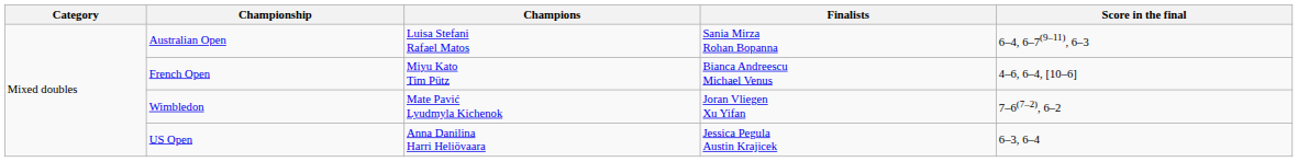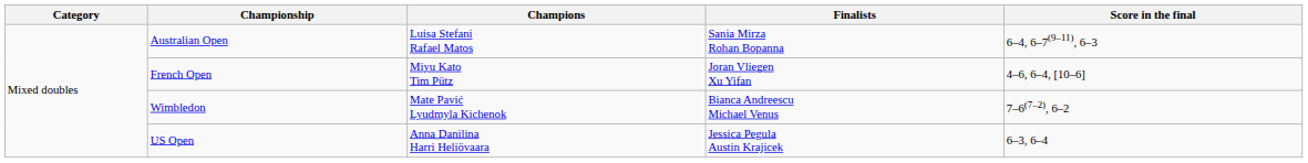 <table class="wikitable" style="font-size:90%;" width="100%">
 <tr>
 <th style="width: 11%;">Category</th>
 <th style="width: 20%;">Championship</th>
 <th style="width: 23%;">Champions</th>
 <th style="width: 23%;">Finalists</th>
 <th style="width: 23%;">Score in the final</th>
 </tr>
 <tr>
 <td rowspan="4">Mixed doubles</td>
 <td><a href='#'>Australian Open</a></td>
 <td> <a href='#'>Luisa Stefani</a><br>  <a href='#'>Rafael Matos</a></td>
 <td> <a href='#'>Sania Mirza</a><br>  <a href='#'>Rohan Bopanna</a></td>
 <td>6–4, 6–7<sup>(9–11)</sup>, 6–3</td>
 </tr>
 <tr>
 <td><a href='#'>French Open</a></td>
 <td> <a href='#'>Miyu Kato</a><br>  <a href='#'>Tim Pütz</a></td>
-<td> <a href='#'>Bianca Andreescu</a><br>  <a href='#'>Michael Venus</a></td>
+<td> <a href='#'>Joran Vliegen</a><br>  <a href='#'>Xu Yifan</a></td>
 <td>4–6, 6–4, [10–6]</td>
 </tr>
 <tr>
 <td><a href='#'>Wimbledon</a></td>
 <td> <a href='#'>Mate Pavić</a><br>  <a href='#'>Lyudmyla Kichenok</a></td>
-<td> <a href='#'>Joran Vliegen</a><br>  <a href='#'>Xu Yifan</a></td>
+<td> <a href='#'>Bianca Andreescu</a><br>  <a href='#'>Michael Venus</a></td>
 <td>7–6<sup>(7–2)</sup>, 6–2</td>
 </tr>
 <tr>
 <td><a href='#'>US Open</a></td>
 <td> <a href='#'>Anna Danilina</a><br> <a href='#'>Harri Heliövaara</a></td>
 <td> <a href='#'>Jessica Pegula</a><br> <a href='#'>Austin Krajicek</a></td>
 <td>6–3, 6–4</td>
 </tr>
 </table>
